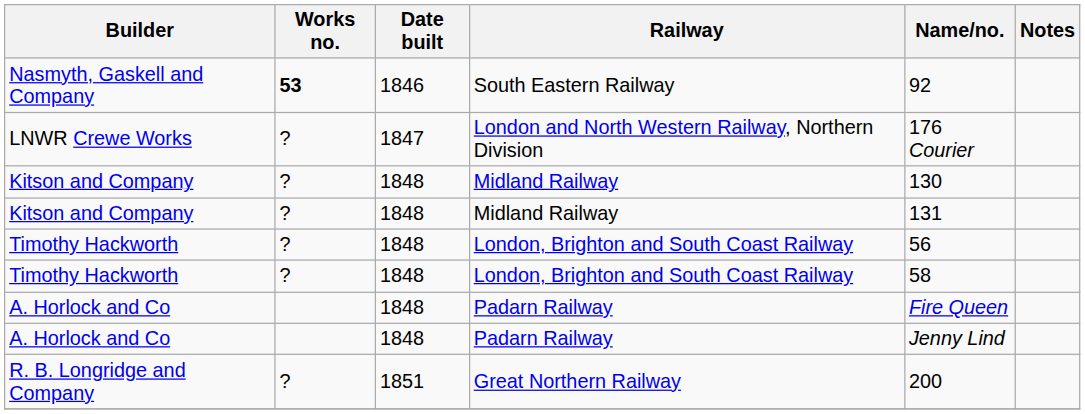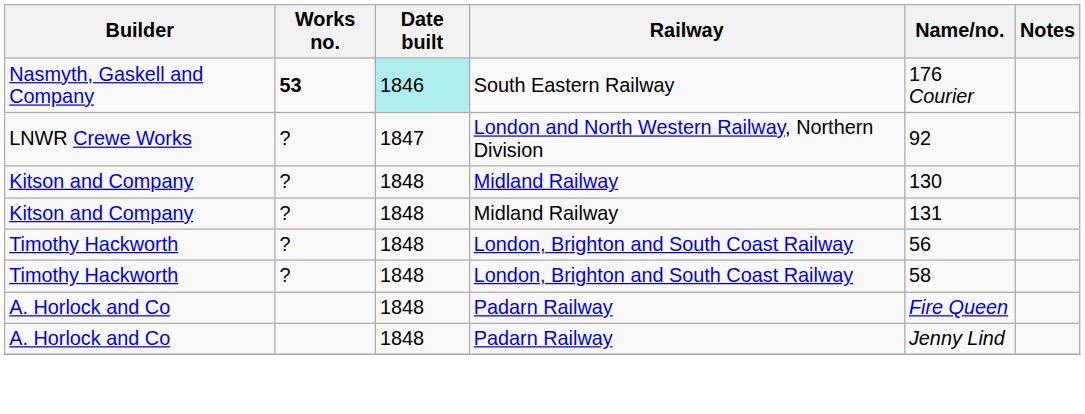 <table class="wikitable">
 <tr>
 <th>Builder</th>
 <th>Works no.</th>
 <th>Date built</th>
 <th>Railway</th>
 <th>Name/no.</th>
 <th>Notes</th>
 </tr>
 <tr>
 <td><a href='#'>Nasmyth, Gaskell and Company</a></td>
 <td><strong>53</strong></td>
-<td>1846</td>
+<td style="background: paleturquoise;">1846</td>
 <td>South Eastern Railway</td>
-<td>92</td>
+<td>176 <em>Courier</em></td>
 <td></td>
 </tr>
 <tr>
 <td>LNWR <a href='#'>Crewe Works</a></td>
 <td>?</td>
 <td>1847</td>
 <td><a href='#'>London and North Western Railway</a>, Northern Division</td>
-<td>176 <em>Courier</em></td>
+<td>92</td>
 <td></td>
 </tr>
 <tr>
 <td><a href='#'>Kitson and Company</a></td>
 <td>?</td>
 <td>1848</td>
 <td><a href='#'>Midland Railway</a></td>
 <td>130</td>
 <td></td>
 </tr>
 <tr>
 <td><a href='#'>Kitson and Company</a></td>
 <td>?</td>
 <td>1848</td>
 <td>Midland Railway</td>
 <td>131</td>
 <td></td>
 </tr>
 <tr>
 <td><a href='#'>Timothy Hackworth</a></td>
 <td>?</td>
 <td>1848</td>
 <td><a href='#'>London, Brighton and South Coast Railway</a></td>
 <td>56</td>
 <td></td>
 </tr>
 <tr>
 <td><a href='#'>Timothy Hackworth</a></td>
 <td>?</td>
 <td>1848</td>
 <td><a href='#'>London, Brighton and South Coast Railway</a></td>
 <td>58</td>
 <td></td>
 </tr>
 <tr>
 <td><a href='#'>A. Horlock and Co</a></td>
 <td></td>
 <td>1848</td>
 <td><a href='#'>Padarn Railway</a></td>
 <td><em><a href='#'>Fire Queen</a></em></td>
 <td></td>
 </tr>
 <tr>
 <td><a href='#'>A. Horlock and Co</a></td>
 <td></td>
 <td>1848</td>
 <td><a href='#'>Padarn Railway</a></td>
 <td><em>Jenny Lind</em></td>
 <td></td>
 </tr>
 <tr>
-<td><a href='#'>R. B. Longridge and Company</a></td>
-<td>?</td>
-<td>1851</td>
-<td><a href='#'>Great Northern Railway</a></td>
-<td>200</td>
-<td></td>
-</tr>
-<tr>
 </tr>
 </table>
